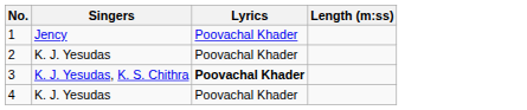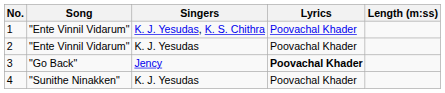 <table class="wikitable" style="font-size:95%;">
 <tr>
 <th>No.</th>
+<th>Song</th>
 <th>Singers</th>
 <th>Lyrics</th>
 <th>Length (m:ss)</th>
 </tr>
 <tr>
 <td>1</td>
-<td><a href='#'>Jency</a></td>
+<td>"Ente Vinnil Vidarum"</td>
+<td><a href='#'>K. J. Yesudas</a>, <a href='#'>K. S. Chithra</a></td>
 <td><a href='#'>Poovachal Khader</a></td>
 <td></td>
 </tr>
 <tr>
 <td>2</td>
+<td>"Ente Vinnil Vidarum"</td>
 <td>K. J. Yesudas</td>
 <td>Poovachal Khader</td>
 <td></td>
 </tr>
 <tr>
 <td>3</td>
-<td><a href='#'>K. J. Yesudas</a>, <a href='#'>K. S. Chithra</a></td>
+<td>"Go Back"</td>
+<td><a href='#'>Jency</a></td>
 <td><strong>Poovachal Khader</strong></td>
 <td></td>
 </tr>
 <tr>
 <td>4</td>
+<td>"Sunithe Ninakken"</td>
 <td>K. J. Yesudas</td>
 <td>Poovachal Khader</td>
 <td></td>
 </tr>
 </table>
